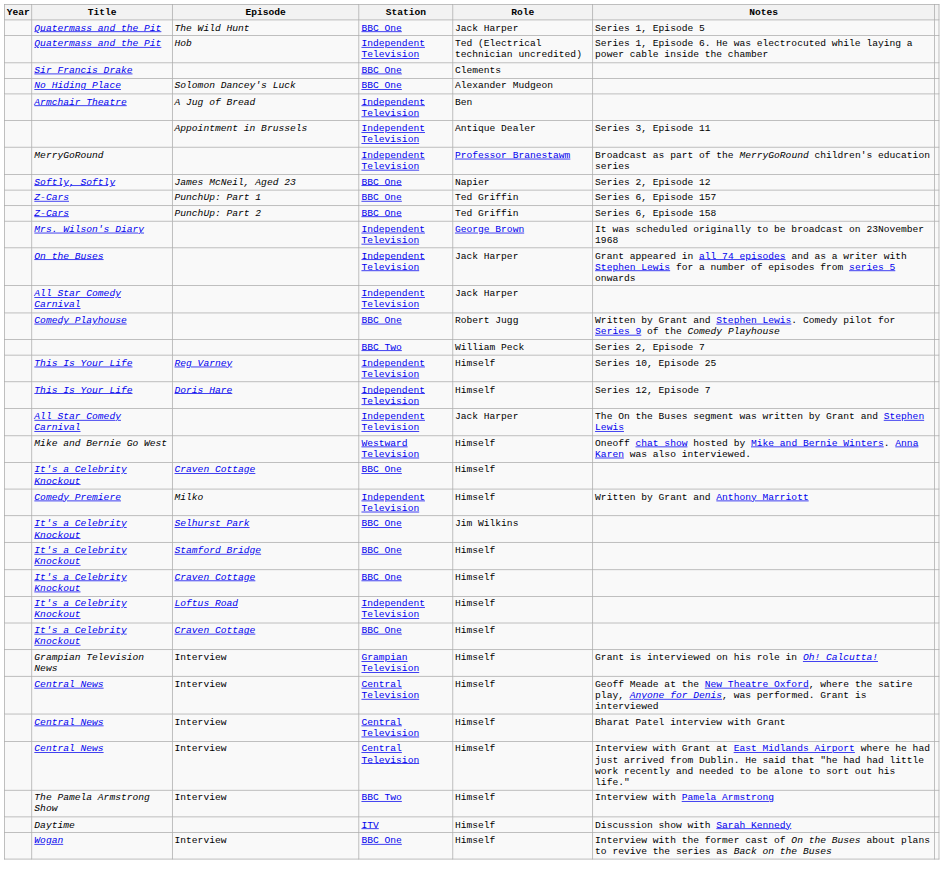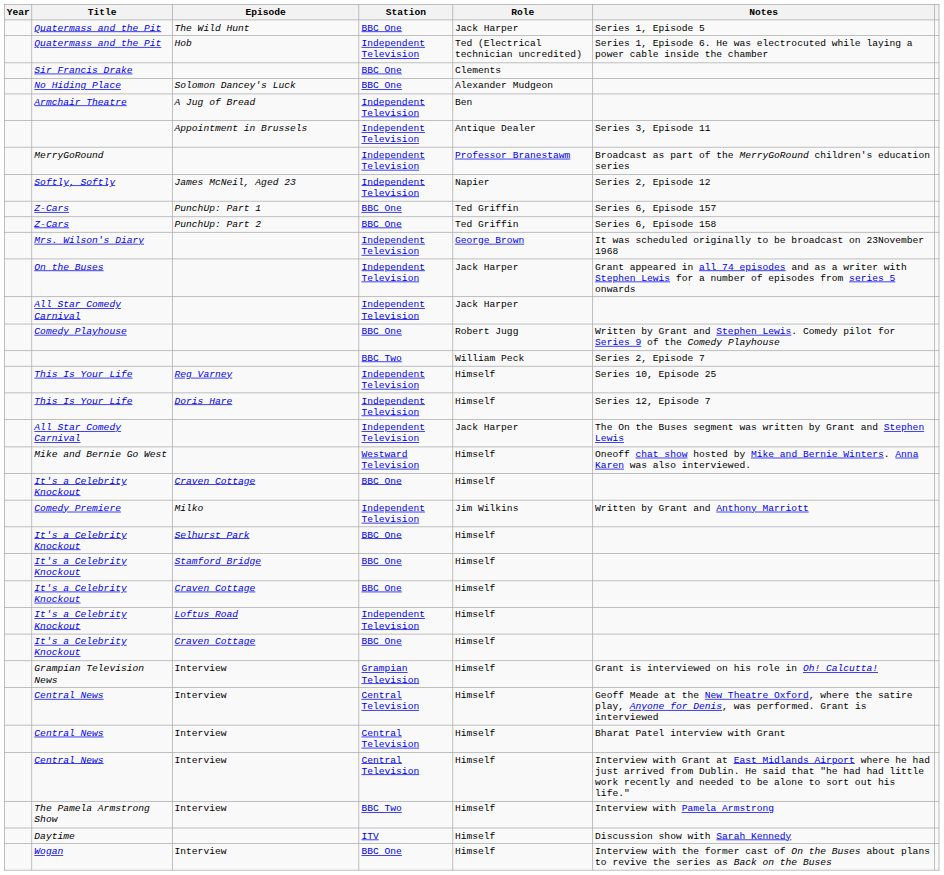 <table class="wikitable plainrowheaders sortable mw-collapsible" style="margin-right: 0">
 <tr>
 <th scope="col">Year</th>
 <th scope="col" style="width: 15%">Title</th>
 <th scope="col" style="width: 20%">Episode</th>
 <th scope="col" style="width: 10%">Station</th>
 <th scope="col" style="width: 15%">Role</th>
 <th scope="col" class="unsortable">Notes</th>
 <th scope="col" class="unsortable"></th>
 </tr>
 <tr style="vertical-align: top">
 <td scope="row"> </td>
 <td><em><a href='#'>Quatermass and the Pit</a></em></td>
 <td><em>The Wild Hunt</em></td>
 <td><a href='#'>BBC One</a></td>
 <td>Jack Harper</td>
 <td>Series 1, Episode 5</td>
 <td></td>
 </tr>
 <tr style="vertical-align: top">
 <td scope="row"></td>
 <td><em><a href='#'>Quatermass and the Pit</a></em></td>
 <td><em>Hob</em></td>
 <td><a href='#'>Independent Television</a></td>
 <td>Ted (Electrical technician  uncredited)</td>
 <td>Series 1, Episode 6. He was electrocuted while laying a power cable inside the chamber</td>
 <td></td>
 </tr>
 <tr style="vertical-align: top">
 <td scope="row"></td>
 <td><em><a href='#'>Sir Francis Drake</a></em></td>
 <td></td>
 <td><a href='#'>BBC One</a></td>
 <td>Clements</td>
 <td></td>
 <td></td>
 </tr>
 <tr style="vertical-align: top">
 <td scope="row"></td>
 <td><em><a href='#'>No Hiding Place</a></em></td>
 <td><em>Solomon Dancey's Luck</em></td>
 <td><a href='#'>BBC One</a></td>
 <td>Alexander Mudgeon</td>
 <td></td>
 <td></td>
 </tr>
 <tr style="vertical-align: top">
 <td scope="row"></td>
 <td><em><a href='#'>Armchair Theatre</a></em></td>
 <td><em>A Jug of Bread</em></td>
 <td><a href='#'>Independent Television</a></td>
 <td>Ben</td>
 <td></td>
 <td></td>
 </tr>
 <tr style="vertical-align: top">
 <td scope="row"></td>
 <td></td>
 <td><em>Appointment in Brussels</em></td>
 <td><a href='#'>Independent Television</a></td>
 <td>Antique Dealer</td>
 <td>Series 3, Episode 11</td>
 <td></td>
 </tr>
 <tr style="vertical-align: top">
 <td scope="row"></td>
 <td><em>MerryGoRound</em></td>
 <td></td>
 <td><a href='#'>Independent Television</a></td>
 <td><a href='#'>Professor Branestawm</a></td>
 <td>Broadcast as part of the <em>MerryGoRound</em> children's education series</td>
 <td></td>
 </tr>
 <tr style="vertical-align: top">
 <td scope="row"></td>
 <td><em><a href='#'>Softly, Softly</a></em></td>
 <td><em>James McNeil, Aged 23</em></td>
-<td><a href='#'>BBC One</a></td>
+<td><a href='#'>Independent Television</a></td>
 <td>Napier</td>
 <td>Series 2, Episode 12</td>
 <td></td>
 </tr>
 <tr style="vertical-align: top">
 <td scope="row"></td>
 <td><em><a href='#'>Z-Cars</a></em></td>
 <td><em>PunchUp: Part 1</em></td>
 <td><a href='#'>BBC One</a></td>
 <td>Ted Griffin</td>
 <td>Series 6, Episode 157</td>
 <td></td>
 </tr>
 <tr style="vertical-align: top">
 <td scope="row"></td>
 <td><em><a href='#'>Z-Cars</a></em></td>
 <td><em>PunchUp: Part 2</em></td>
 <td><a href='#'>BBC One</a></td>
 <td>Ted Griffin</td>
 <td>Series 6, Episode 158</td>
 <td></td>
 </tr>
 <tr style="vertical-align: top">
 <td scope="row"></td>
 <td><em><a href='#'>Mrs. Wilson's Diary</a></em></td>
 <td></td>
 <td><a href='#'>Independent Television</a></td>
 <td><a href='#'>George Brown</a></td>
 <td>It was scheduled originally to be broadcast on 23November 1968</td>
 <td></td>
 </tr>
 <tr style="vertical-align: top">
 <td scope="row"></td>
 <td><em><a href='#'>On the Buses</a></em></td>
 <td></td>
 <td><a href='#'>Independent Television</a></td>
 <td>Jack Harper</td>
 <td>Grant appeared in <a href='#'>all 74 episodes</a> and as a writer with <a href='#'>Stephen Lewis</a> for a number of episodes from <a href='#'>series 5</a> onwards</td>
 <td></td>
 </tr>
 <tr style="vertical-align: top">
 <td scope="row"></td>
 <td><em><a href='#'>All Star Comedy Carnival</a></em></td>
 <td></td>
 <td><a href='#'>Independent Television</a></td>
 <td>Jack Harper</td>
 <td></td>
 <td></td>
 </tr>
 <tr style="vertical-align: top">
 <td scope="row"></td>
 <td><em><a href='#'>Comedy Playhouse</a></em></td>
 <td></td>
 <td><a href='#'>BBC One</a></td>
 <td>Robert Jugg</td>
 <td>Written by Grant and <a href='#'>Stephen Lewis</a>. Comedy pilot for <a href='#'>Series 9</a> of the <em>Comedy Playhouse</em></td>
 <td></td>
 </tr>
 <tr style="vertical-align: top">
 <td scope="row"></td>
 <td></td>
 <td></td>
 <td><a href='#'>BBC Two</a></td>
 <td>William Peck</td>
 <td>Series 2, Episode 7</td>
 <td></td>
 </tr>
 <tr style="vertical-align: top">
 <td scope="row"></td>
 <td><em><a href='#'>This Is Your Life</a></em></td>
 <td><em><a href='#'>Reg Varney</a></em></td>
 <td><a href='#'>Independent Television</a></td>
 <td>Himself</td>
 <td>Series 10, Episode 25</td>
 <td></td>
 </tr>
 <tr style="vertical-align: top">
 <td scope="row"></td>
 <td><em><a href='#'>This Is Your Life</a></em></td>
 <td><em><a href='#'>Doris Hare</a></em></td>
 <td><a href='#'>Independent Television</a></td>
 <td>Himself</td>
 <td>Series 12, Episode 7</td>
 <td></td>
 </tr>
 <tr style="vertical-align: top">
 <td scope="row"></td>
 <td><em><a href='#'>All Star Comedy Carnival</a></em></td>
 <td></td>
 <td><a href='#'>Independent Television</a></td>
 <td>Jack Harper</td>
 <td>The On the Buses segment was written by Grant and <a href='#'>Stephen Lewis</a></td>
 <td></td>
 </tr>
 <tr style="vertical-align: top">
 <td scope="row"></td>
 <td><em>Mike and Bernie Go West</em></td>
 <td></td>
 <td><a href='#'>Westward Television</a></td>
 <td>Himself</td>
 <td>Oneoff <a href='#'>chat show</a> hosted by <a href='#'>Mike and Bernie Winters</a>. <a href='#'>Anna Karen</a> was also interviewed.</td>
 <td></td>
 </tr>
 <tr style="vertical-align: top">
 <td scope="row"></td>
 <td><em><a href='#'>It's a Celebrity Knockout</a></em></td>
 <td><em><a href='#'>Craven Cottage</a></em></td>
 <td><a href='#'>BBC One</a></td>
 <td>Himself</td>
 <td></td>
 <td></td>
 </tr>
 <tr style="vertical-align: top">
 <td scope="row"></td>
 <td><em><a href='#'>Comedy Premiere</a></em></td>
 <td><em>Milko</em></td>
 <td><a href='#'>Independent Television</a></td>
-<td>Himself</td>
+<td>Jim Wilkins</td>
 <td>Written by Grant and <a href='#'>Anthony Marriott</a></td>
 <td></td>
 </tr>
 <tr style="vertical-align: top">
 <td scope="row"></td>
 <td><em><a href='#'>It's a Celebrity Knockout</a></em></td>
 <td><em><a href='#'>Selhurst Park</a></em></td>
 <td><a href='#'>BBC One</a></td>
-<td>Jim Wilkins</td>
+<td>Himself</td>
 <td></td>
 <td></td>
 </tr>
 <tr style="vertical-align: top">
 <td scope="row"></td>
 <td><em><a href='#'>It's a Celebrity Knockout</a></em></td>
 <td><em><a href='#'>Stamford Bridge</a></em></td>
 <td><a href='#'>BBC One</a></td>
 <td>Himself</td>
 <td></td>
 <td></td>
 </tr>
 <tr style="vertical-align: top">
 <td scope="row"></td>
 <td><em><a href='#'>It's a Celebrity Knockout</a></em></td>
 <td><em><a href='#'>Craven Cottage</a></em></td>
 <td><a href='#'>BBC One</a></td>
 <td>Himself</td>
 <td></td>
 <td></td>
 </tr>
 <tr style="vertical-align: top">
 <td scope="row"></td>
 <td><em><a href='#'>It's a Celebrity Knockout</a></em></td>
 <td><em><a href='#'>Loftus Road</a></em></td>
 <td><a href='#'>Independent Television</a></td>
 <td>Himself</td>
 <td></td>
 <td></td>
 </tr>
 <tr style="vertical-align: top">
 <td scope="row"></td>
 <td><em><a href='#'>It's a Celebrity Knockout</a></em></td>
 <td><em><a href='#'>Craven Cottage</a></em></td>
 <td><a href='#'>BBC One</a></td>
 <td>Himself</td>
 <td></td>
 <td></td>
 </tr>
 <tr style="vertical-align: top">
 <td scope="row"></td>
 <td><em>Grampian Television News</em></td>
 <td>Interview</td>
 <td><a href='#'>Grampian Television</a></td>
 <td>Himself</td>
 <td>Grant is interviewed on his role in <em><a href='#'>Oh! Calcutta!</a></em></td>
 <td></td>
 </tr>
 <tr style="vertical-align: top">
 <td scope="row"></td>
 <td><em><a href='#'>Central News</a></em></td>
 <td>Interview</td>
 <td><a href='#'>Central Television</a></td>
 <td>Himself</td>
 <td>Geoff Meade at the <a href='#'>New Theatre Oxford</a>, where the satire play, <em><a href='#'>Anyone for Denis</a></em>, was performed. Grant is interviewed</td>
 <td></td>
 </tr>
 <tr style="vertical-align: top">
 <td scope="row"></td>
 <td><em><a href='#'>Central News</a></em></td>
 <td>Interview</td>
 <td><a href='#'>Central Television</a></td>
 <td>Himself</td>
 <td>Bharat Patel interview with Grant</td>
 <td></td>
 </tr>
 <tr style="vertical-align: top">
 <td scope="row"></td>
 <td><em><a href='#'>Central News</a></em></td>
 <td>Interview</td>
 <td><a href='#'>Central Television</a></td>
 <td>Himself</td>
 <td>Interview with Grant at <a href='#'>East Midlands Airport</a> where he had just arrived from Dublin. He said that "he had had little work recently and needed to be alone to sort out his life."</td>
 <td></td>
 </tr>
 <tr style="vertical-align: top">
 <td scope="row"></td>
 <td><em>The Pamela Armstrong Show</em></td>
 <td>Interview</td>
 <td><a href='#'>BBC Two</a></td>
 <td>Himself</td>
 <td>Interview with <a href='#'>Pamela Armstrong</a></td>
 <td></td>
 </tr>
 <tr style="vertical-align: top">
 <td scope="row"></td>
 <td><em>Daytime</em></td>
 <td></td>
 <td><a href='#'>ITV</a></td>
 <td>Himself</td>
 <td>Discussion show with <a href='#'>Sarah Kennedy</a></td>
 <td></td>
 </tr>
 <tr style="vertical-align: top">
 <td scope="row"></td>
 <td><em><a href='#'>Wogan</a></em></td>
 <td>Interview</td>
 <td><a href='#'>BBC One</a></td>
 <td>Himself</td>
 <td>Interview with the former cast of <em>On the Buses</em> about plans to revive the series as <em>Back on the Buses</em></td>
 <td></td>
 </tr>
 </table>
